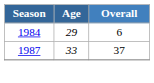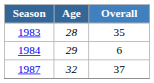 <table class="wikitable" style="font-size:95%; text-align:center; border:grey solid 1px; border-collapse:collapse; background:#ffffff;">
 <tr>
 <th style="background-color:#369; color:white; width:60px;"> Season </th>
 <th style="background-color:#369; color:white; width:40px;"> Age </th>
 <th style="background-color:#4180be; color:white; width:75px;">Overall</th>
+</tr>
+<tr>
+<td><a href='#'>1983</a></td>
+<td><em>28</em></td>
+<td>35</td>
 </tr>
 <tr>
 <td><a href='#'>1984</a></td>
 <td><em>29</em></td>
 <td>6</td>
 </tr>
 <tr>
 <td><a href='#'>1987</a></td>
-<td><em>33</em></td>
+<td><em>32</em></td>
 <td>37</td>
 </tr>
 <tr>
 </tr>
 </table>
